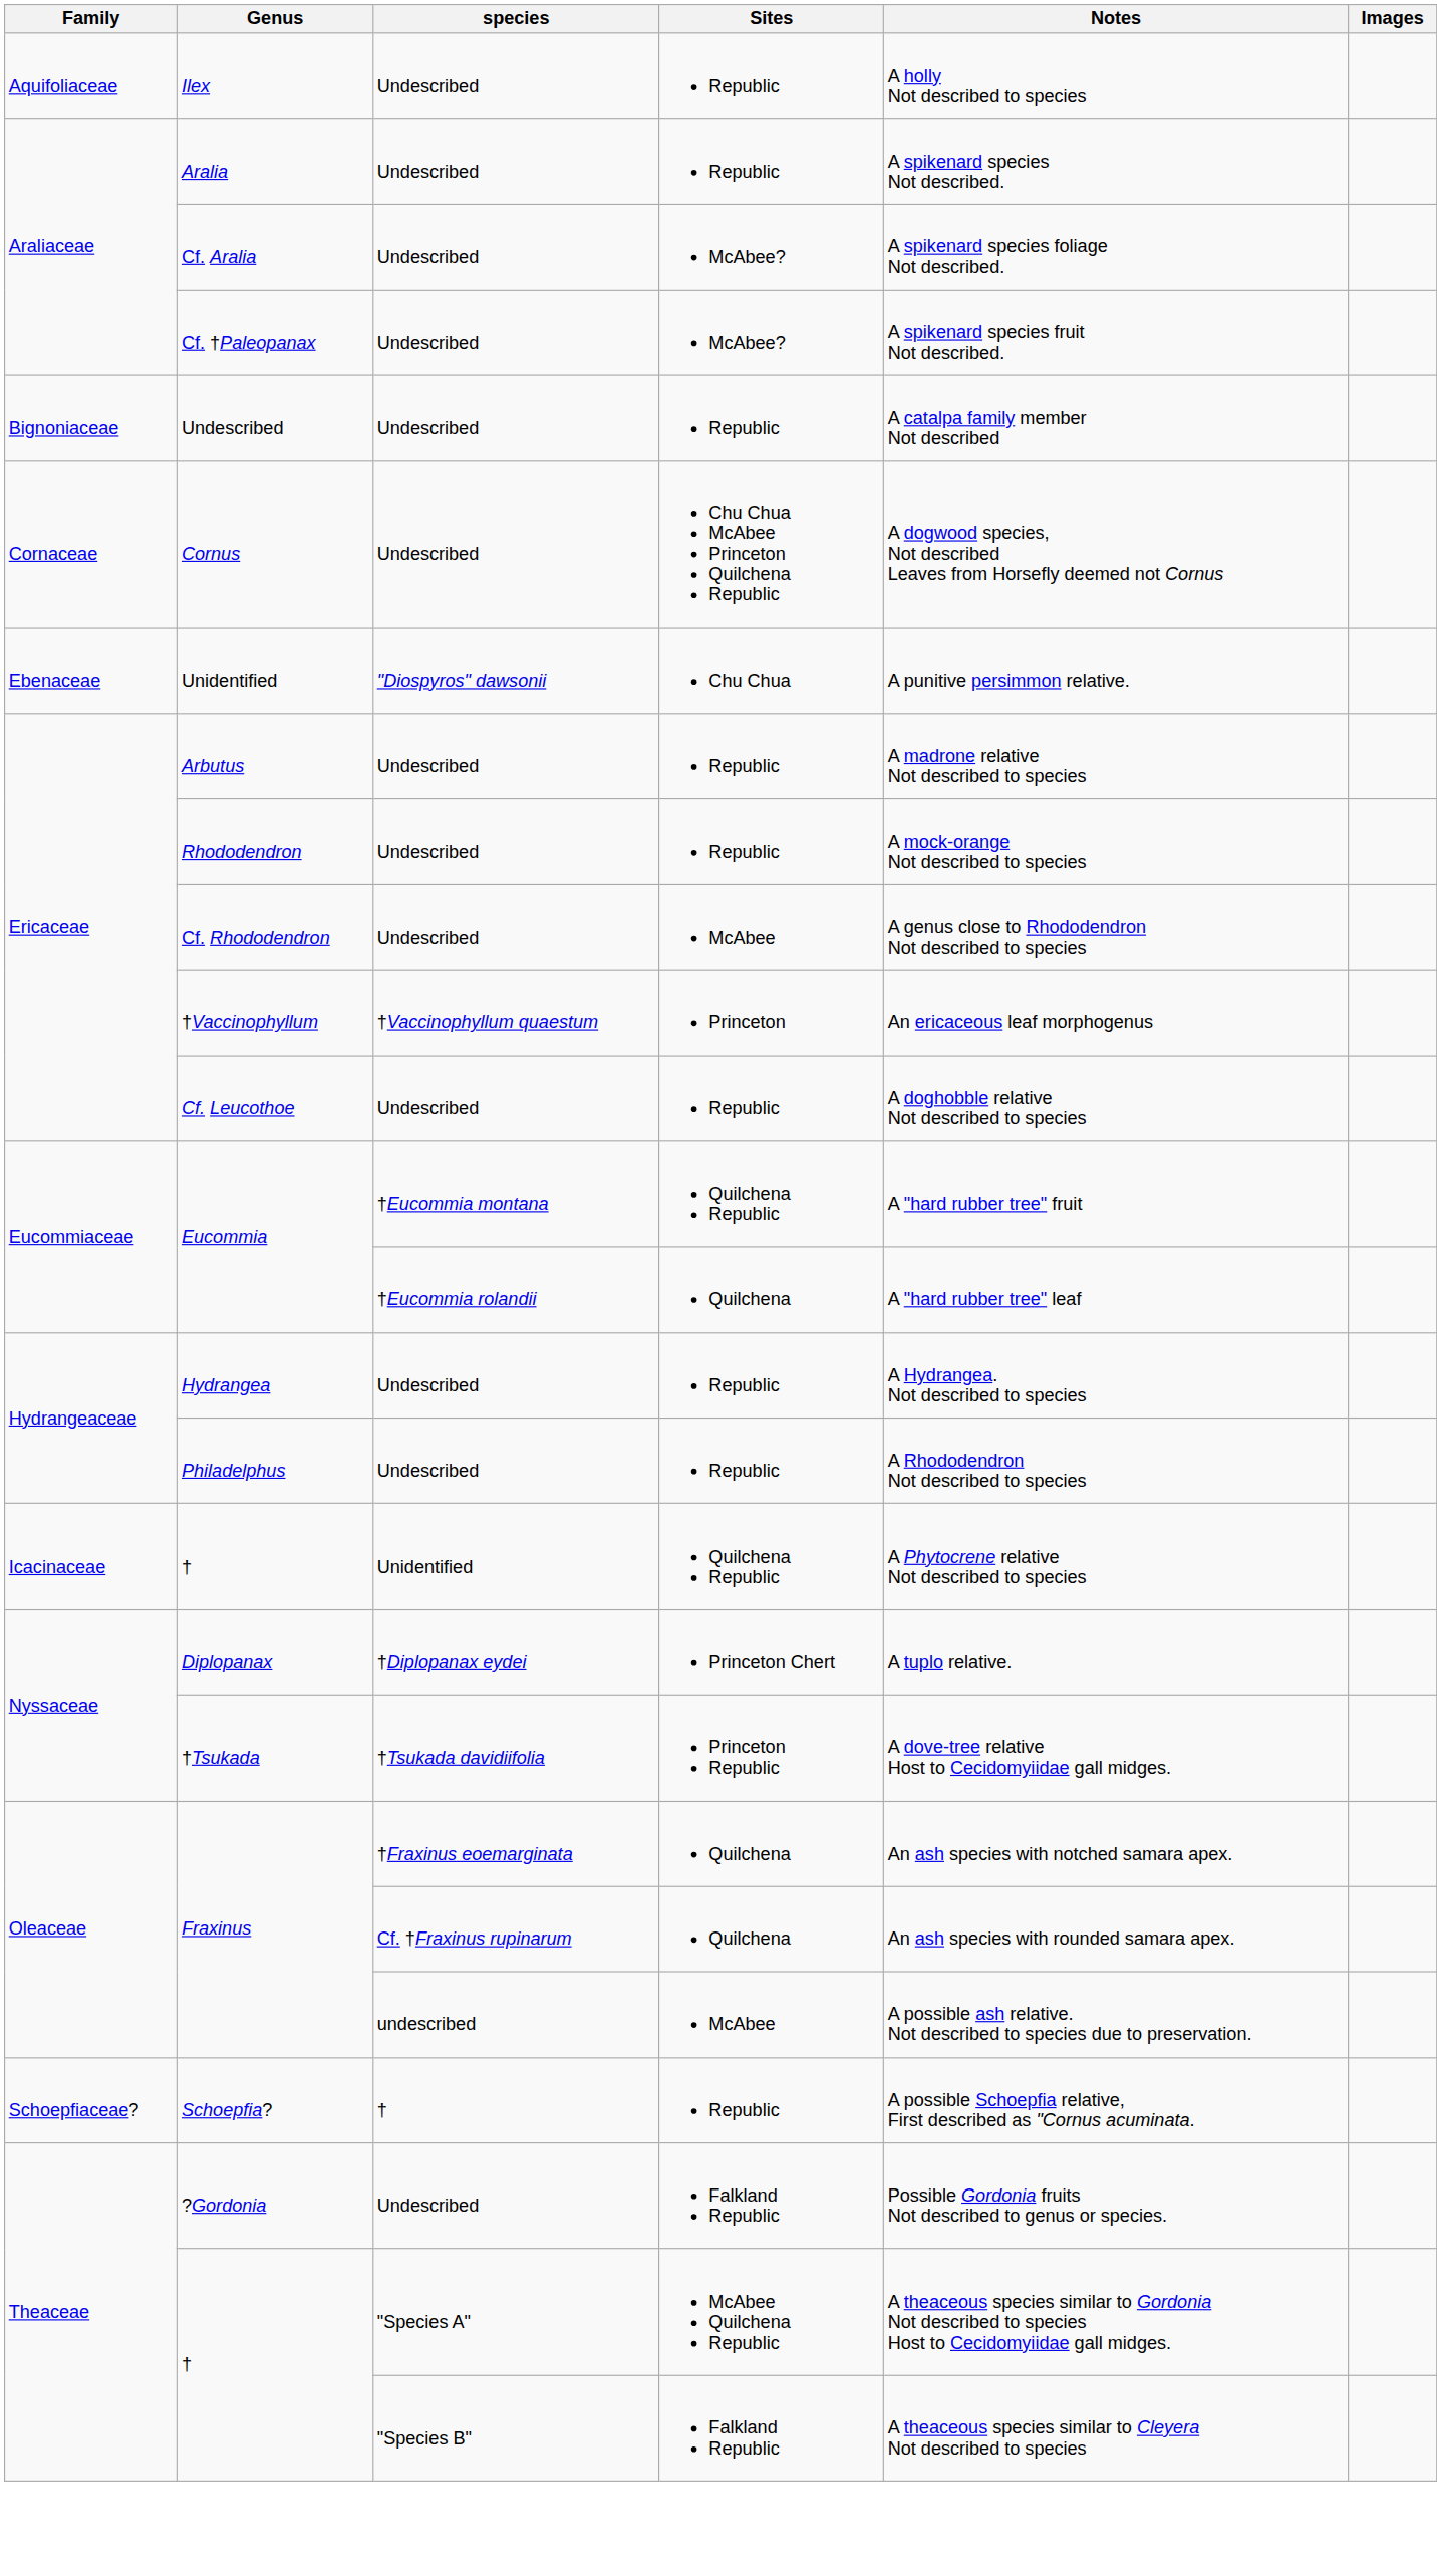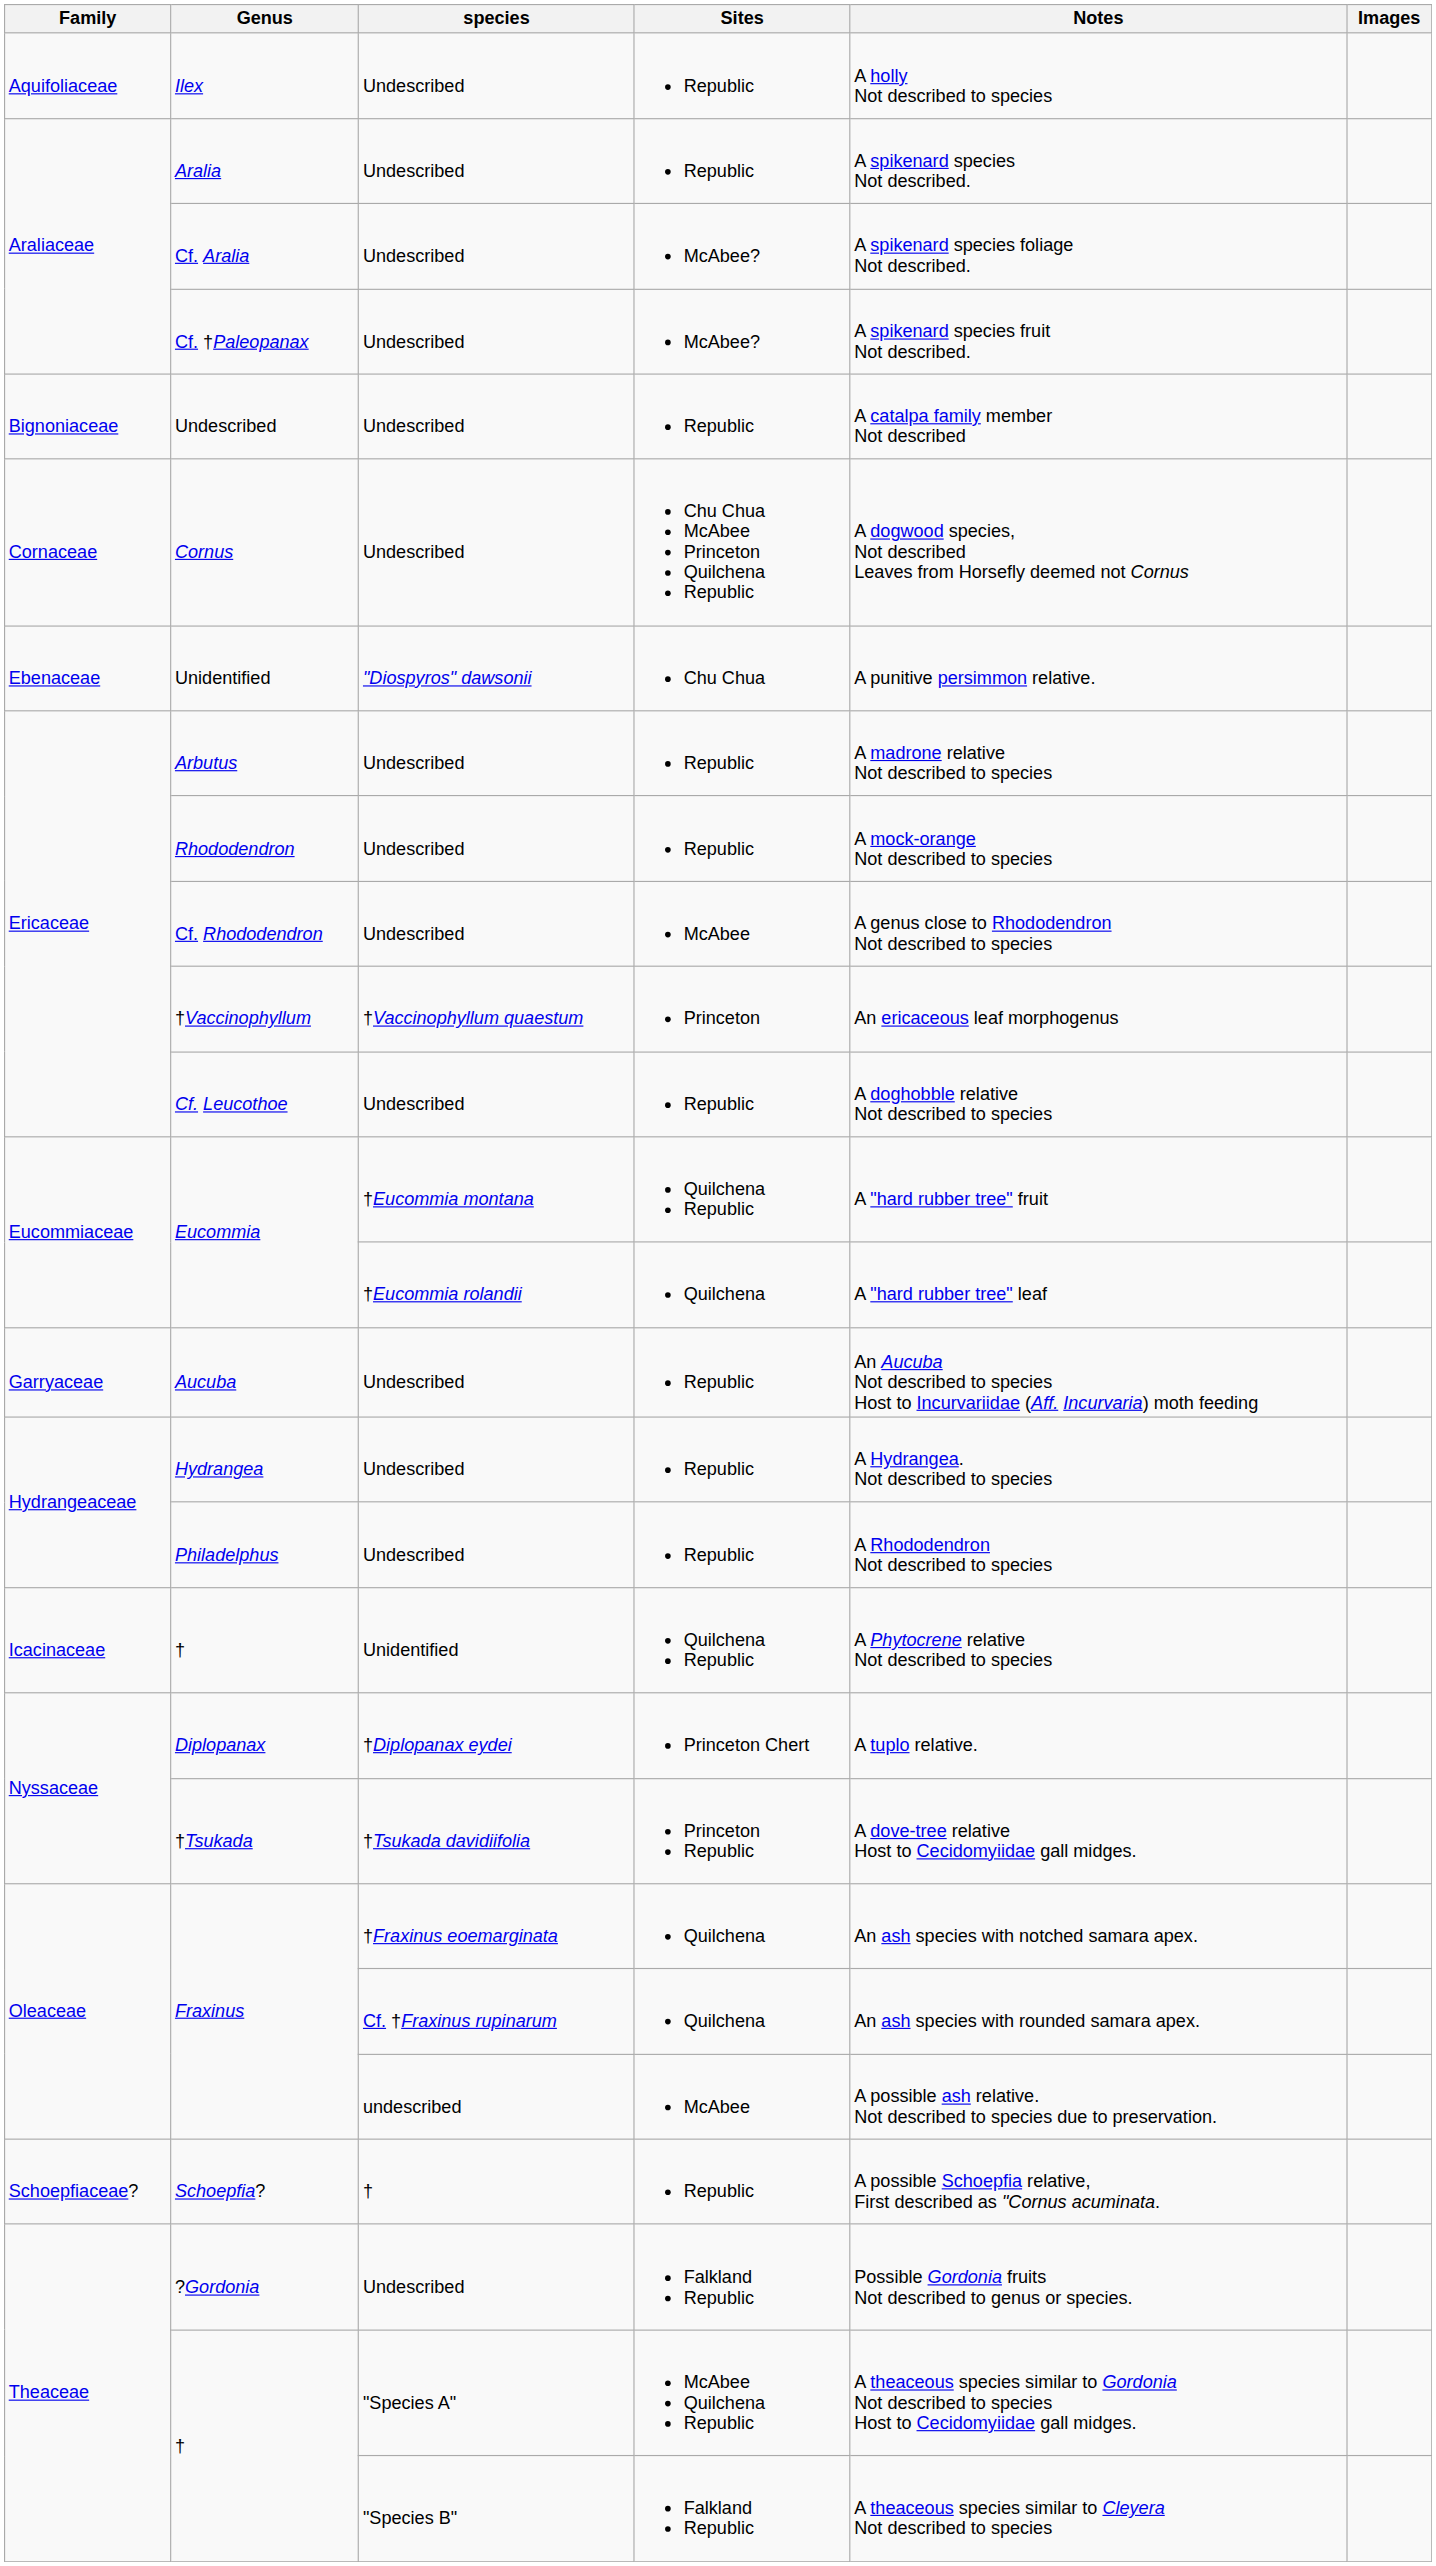 <table class="wikitable sortable"  style="margin:auto; width:100%;">
 <tr>
 <th>Family</th>
 <th>Genus</th>
 <th>species</th>
 <th>Sites</th>
 <th>Notes</th>
 <th>Images</th>
 </tr>
 <tr>
 <td><br><a href='#'>Aquifoliaceae</a></td>
 <td><br><em><a href='#'>Ilex</a></em></td>
 <td><br>Undescribed</td>
 <td><br><ul><li>Republic</li></ul></td>
 <td><br>A <a href='#'>holly</a><br> Not described to species</td>
 <td></td>
 </tr>
 <tr>
 <td rowspan=3><a href='#'>Araliaceae</a></td>
 <td><br><em><a href='#'>Aralia</a></em></td>
 <td><br>Undescribed</td>
 <td><br><ul><li>Republic</li></ul></td>
 <td><br>A <a href='#'>spikenard</a> species<br>Not described.</td>
 <td></td>
 </tr>
 <tr>
 <td><br><a href='#'>Cf.</a> <em><a href='#'>Aralia</a></em></td>
 <td><br>Undescribed</td>
 <td><br><ul><li>McAbee?</li></ul></td>
 <td><br>A <a href='#'>spikenard</a> species foliage<br>Not described.</td>
 <td></td>
 </tr>
 <tr>
 <td><br><a href='#'>Cf.</a> †<em><a href='#'>Paleopanax</a></em></td>
 <td><br>Undescribed</td>
 <td><br><ul><li>McAbee?</li></ul></td>
 <td><br>A <a href='#'>spikenard</a> species fruit<br>Not described.</td>
 <td></td>
 </tr>
 <tr>
 <td><br><a href='#'>Bignoniaceae</a></td>
 <td><br>Undescribed</td>
 <td><br>Undescribed</td>
 <td><br><ul><li>Republic</li></ul></td>
 <td><br>A <a href='#'>catalpa family</a> member<br> Not described</td>
 <td><br></td>
 </tr>
 <tr>
 <td><br><a href='#'>Cornaceae</a></td>
 <td><br><em><a href='#'>Cornus</a></em></td>
 <td><br>Undescribed</td>
 <td><br><ul><li>Chu Chua</li><li>McAbee</li><li>Princeton</li><li>Quilchena</li><li>Republic</li></ul></td>
 <td><br>A <a href='#'>dogwood</a> species,<br>Not described<br>Leaves from Horsefly deemed not <em>Cornus</em></td>
 <td></td>
 </tr>
 <tr>
 <td><br><a href='#'>Ebenaceae</a></td>
 <td><br>Unidentified</td>
 <td><br><em><a href='#'>"Diospyros" dawsonii</a></em></td>
 <td><br><ul><li>Chu Chua</li></ul></td>
 <td><br>A punitive <a href='#'>persimmon</a> relative.</td>
 <td></td>
 </tr>
 <tr>
 <td rowspan=5><a href='#'>Ericaceae</a></td>
 <td><br><em><a href='#'>Arbutus</a></em></td>
 <td><br>Undescribed</td>
 <td><br><ul><li>Republic</li></ul></td>
 <td><br>A <a href='#'>madrone</a> relative<br>Not described to species</td>
 <td></td>
 </tr>
 <tr>
 <td><br><em><a href='#'>Rhododendron</a></em></td>
 <td><br>Undescribed</td>
 <td><br><ul><li>Republic</li></ul></td>
 <td><br>A <a href='#'>mock-orange</a><br>Not described to species</td>
 <td></td>
 </tr>
 <tr>
 <td><br><a href='#'>Cf.</a> <em><a href='#'>Rhododendron</a></em></td>
 <td><br>Undescribed</td>
 <td><br><ul><li>McAbee</li></ul></td>
 <td><br>A genus close to <a href='#'>Rhododendron</a><br>Not described to species</td>
 <td></td>
 </tr>
 <tr>
 <td><br>†<em><a href='#'>Vaccinophyllum</a></em></td>
 <td><br>†<em><a href='#'>Vaccinophyllum quaestum</a></em></td>
 <td><br><ul><li>Princeton</li></ul></td>
 <td><br>An <a href='#'>ericaceous</a> leaf morphogenus</td>
 <td></td>
 </tr>
 <tr>
 <td><br><em><a href='#'>Cf.</a></em> <em><a href='#'>Leucothoe</a></em></td>
 <td><br>Undescribed</td>
 <td><br><ul><li>Republic</li></ul></td>
 <td><br>A <a href='#'>doghobble</a> relative<br>Not described to species</td>
 <td></td>
 </tr>
 <tr>
 <td rowspan=2><a href='#'>Eucommiaceae</a></td>
 <td rowspan=2><em><a href='#'>Eucommia</a></em></td>
 <td><br>†<em><a href='#'>Eucommia montana</a></em></td>
 <td><br><ul><li>Quilchena</li><li>Republic</li></ul></td>
 <td><br>A <a href='#'>"hard rubber tree"</a> fruit</td>
 <td><br></td>
 </tr>
 <tr>
 <td><br>†<em><a href='#'>Eucommia rolandii</a></em></td>
 <td><br><ul><li>Quilchena</li></ul></td>
 <td><br>A <a href='#'>"hard rubber tree"</a> leaf</td>
 <td></td>
 </tr>
 <tr>
+<td><br><a href='#'>Garryaceae</a></td>
+<td><br><em><a href='#'>Aucuba</a></em></td>
+<td><br>Undescribed</td>
+<td><br><ul><li>Republic</li></ul></td>
+<td><br>An <em><a href='#'>Aucuba</a></em><br> Not described to species<br>Host to <a href='#'>Incurvariidae</a> (<em><a href='#'>Aff.</a></em> <em><a href='#'>Incurvaria</a></em>) moth feeding</td>
+<td></td>
+</tr>
+<tr>
 <td rowspan=2><a href='#'>Hydrangeaceae</a></td>
 <td><br><em><a href='#'>Hydrangea</a></em></td>
 <td><br>Undescribed</td>
 <td><br><ul><li>Republic</li></ul></td>
 <td><br>A <a href='#'>Hydrangea</a>.<br> Not described to species</td>
 <td></td>
 </tr>
 <tr>
 <td><br><em><a href='#'>Philadelphus</a></em></td>
 <td><br>Undescribed</td>
 <td><br><ul><li>Republic</li></ul></td>
 <td><br>A <a href='#'>Rhododendron</a><br>Not described to species</td>
 <td></td>
 </tr>
 <tr>
 <td><br><a href='#'>Icacinaceae</a></td>
 <td><br>†</td>
 <td><br>Unidentified</td>
 <td><br><ul><li>Quilchena</li><li>Republic</li></ul></td>
 <td><br>A <em><a href='#'>Phytocrene</a></em> relative<br>Not described to species</td>
 <td></td>
 </tr>
 <tr>
 <td rowspan=2><a href='#'>Nyssaceae</a></td>
 <td><br><em><a href='#'>Diplopanax</a></em></td>
 <td><br>†<em><a href='#'>Diplopanax eydei</a></em></td>
 <td><br><ul><li>Princeton Chert</li></ul></td>
 <td><br>A <a href='#'>tuplo</a> relative.</td>
 <td></td>
 </tr>
 <tr>
 <td><br>†<em><a href='#'>Tsukada</a></em></td>
 <td><br>†<em><a href='#'>Tsukada davidiifolia</a></em></td>
 <td><br><ul><li>Princeton</li><li>Republic</li></ul></td>
 <td><br>A <a href='#'>dove-tree</a> relative<br> Host to <a href='#'>Cecidomyiidae</a> gall midges.</td>
 <td><br></td>
 </tr>
 <tr>
 <td rowspan=3><a href='#'>Oleaceae</a></td>
 <td rowspan=3><em><a href='#'>Fraxinus</a></em></td>
 <td><br>†<em><a href='#'>Fraxinus eoemarginata</a></em></td>
 <td><br><ul><li>Quilchena</li></ul></td>
 <td><br>An <a href='#'>ash</a> species with notched samara apex.</td>
 <td></td>
 </tr>
 <tr>
 <td><br><a href='#'>Cf.</a> †<em><a href='#'>Fraxinus rupinarum</a></em></td>
 <td><br><ul><li>Quilchena</li></ul></td>
 <td><br>An <a href='#'>ash</a> species with rounded samara apex.</td>
 <td></td>
 </tr>
 <tr>
 <td><br>undescribed</td>
 <td><br><ul><li>McAbee</li></ul></td>
 <td><br>A possible <a href='#'>ash</a> relative.<br> Not described to species due to preservation.</td>
 <td></td>
 </tr>
 <tr>
 <td><br><a href='#'>Schoepfiaceae</a>?</td>
 <td><br><em><a href='#'>Schoepfia</a></em>?</td>
 <td><br>†</td>
 <td><br><ul><li>Republic</li></ul></td>
 <td><br>A possible <a href='#'>Schoepfia</a> relative,<br>First described as <em>"Cornus acuminata</em>.</td>
 <td><br></td>
 </tr>
 <tr>
 <td rowspan=3><a href='#'>Theaceae</a></td>
 <td><br>?<em><a href='#'>Gordonia</a></em></td>
 <td><br>Undescribed</td>
 <td><br><ul><li>Falkland</li><li>Republic</li></ul></td>
 <td><br>Possible <em><a href='#'>Gordonia</a></em> fruits<br>Not described to genus or species.</td>
 <td><br></td>
 </tr>
 <tr>
 <td rowspan=2>†</td>
 <td><br>"Species A"</td>
 <td><br><ul><li>McAbee</li><li>Quilchena</li><li>Republic</li></ul></td>
 <td><br>A <a href='#'>theaceous</a> species similar to <em><a href='#'>Gordonia</a></em><br>Not described to species<br> Host to <a href='#'>Cecidomyiidae</a> gall midges.</td>
 <td><br></td>
 </tr>
 <tr>
 <td><br>"Species B"</td>
 <td><br><ul><li>Falkland</li><li>Republic</li></ul></td>
 <td><br>A <a href='#'>theaceous</a> species similar to <em><a href='#'>Cleyera</a></em><br>Not described to species</td>
 <td><br></td>
 </tr>
 </table>
